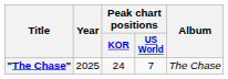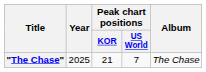 <table class="wikitable plainrowheaders" style="text-align:center">
 <tr>
 <th scope="col" rowspan="2">Title</th>
 <th scope="col" rowspan="2">Year</th>
 <th scope="col" colspan="2">Peak chart positions</th>
 <th scope="col" rowspan="2">Album</th>
 </tr>
 <tr>
 <th scope="col" style="width:3em;font-size:90%"><a href='#'>KOR</a><br></th>
 <th scope="col" style="width:3em;font-size:85%"><a href='#'>US<br>World</a><br></th>
 </tr>
 <tr>
 <th scope="row">"<a href='#'>The Chase</a>"</th>
 <td>2025</td>
-<td>24</td>
+<td>21</td>
 <td>7</td>
 <td><em>The Chase</em></td>
 </tr>
 </table>
